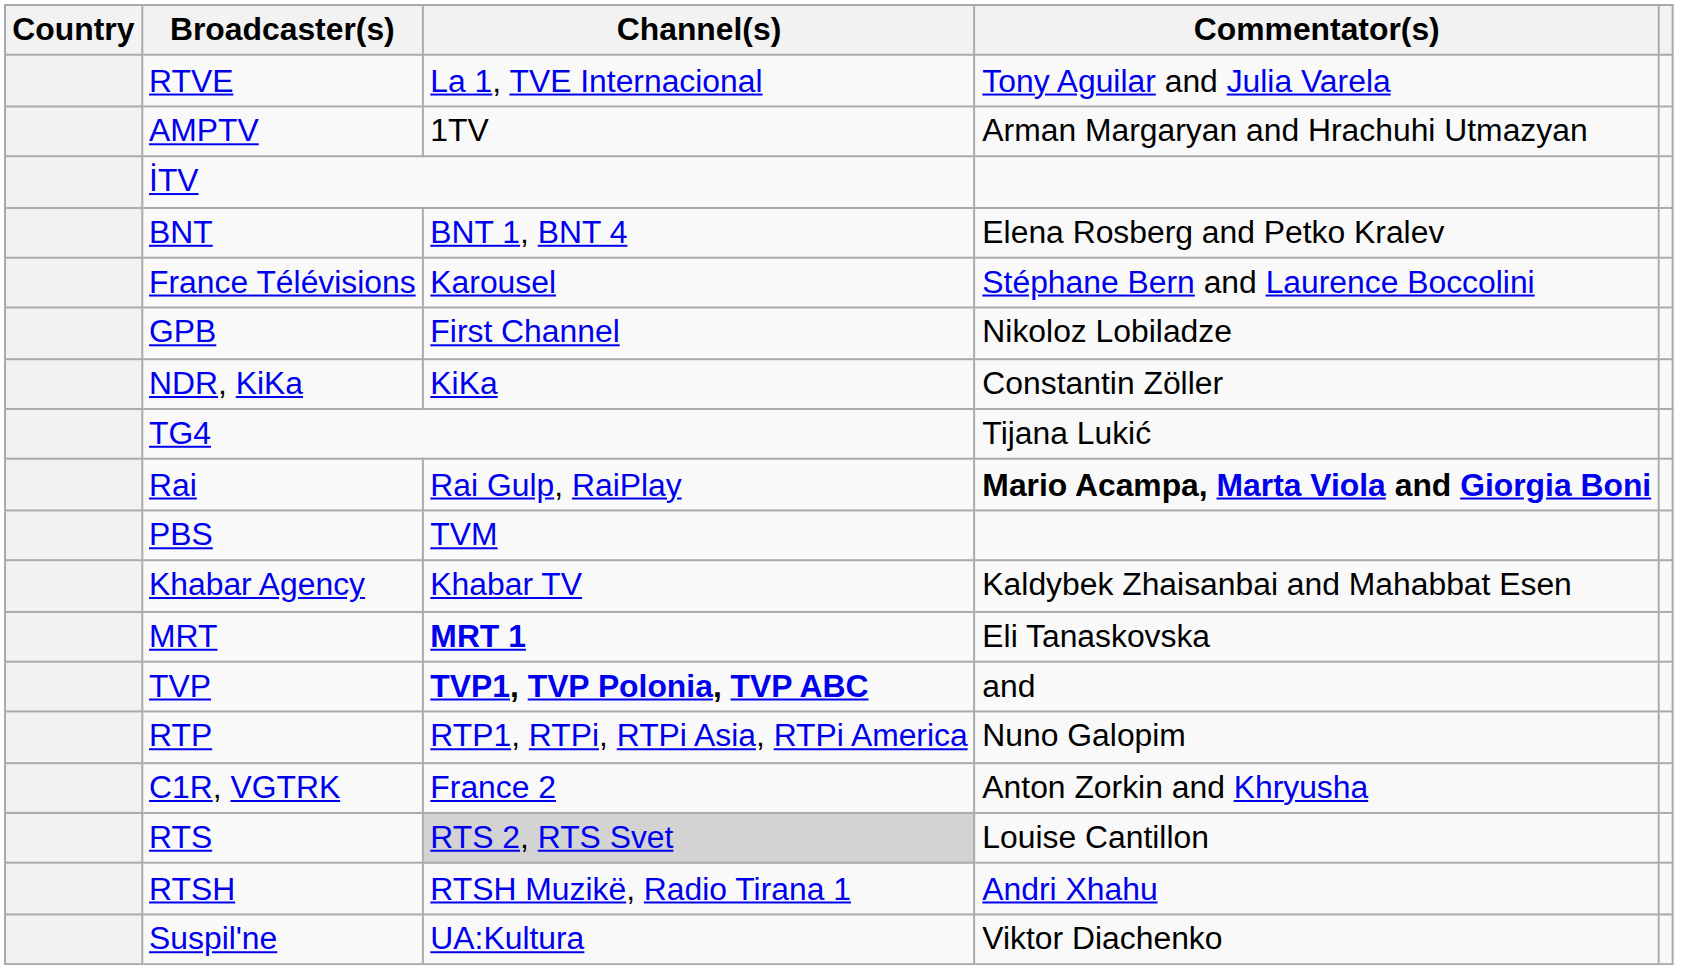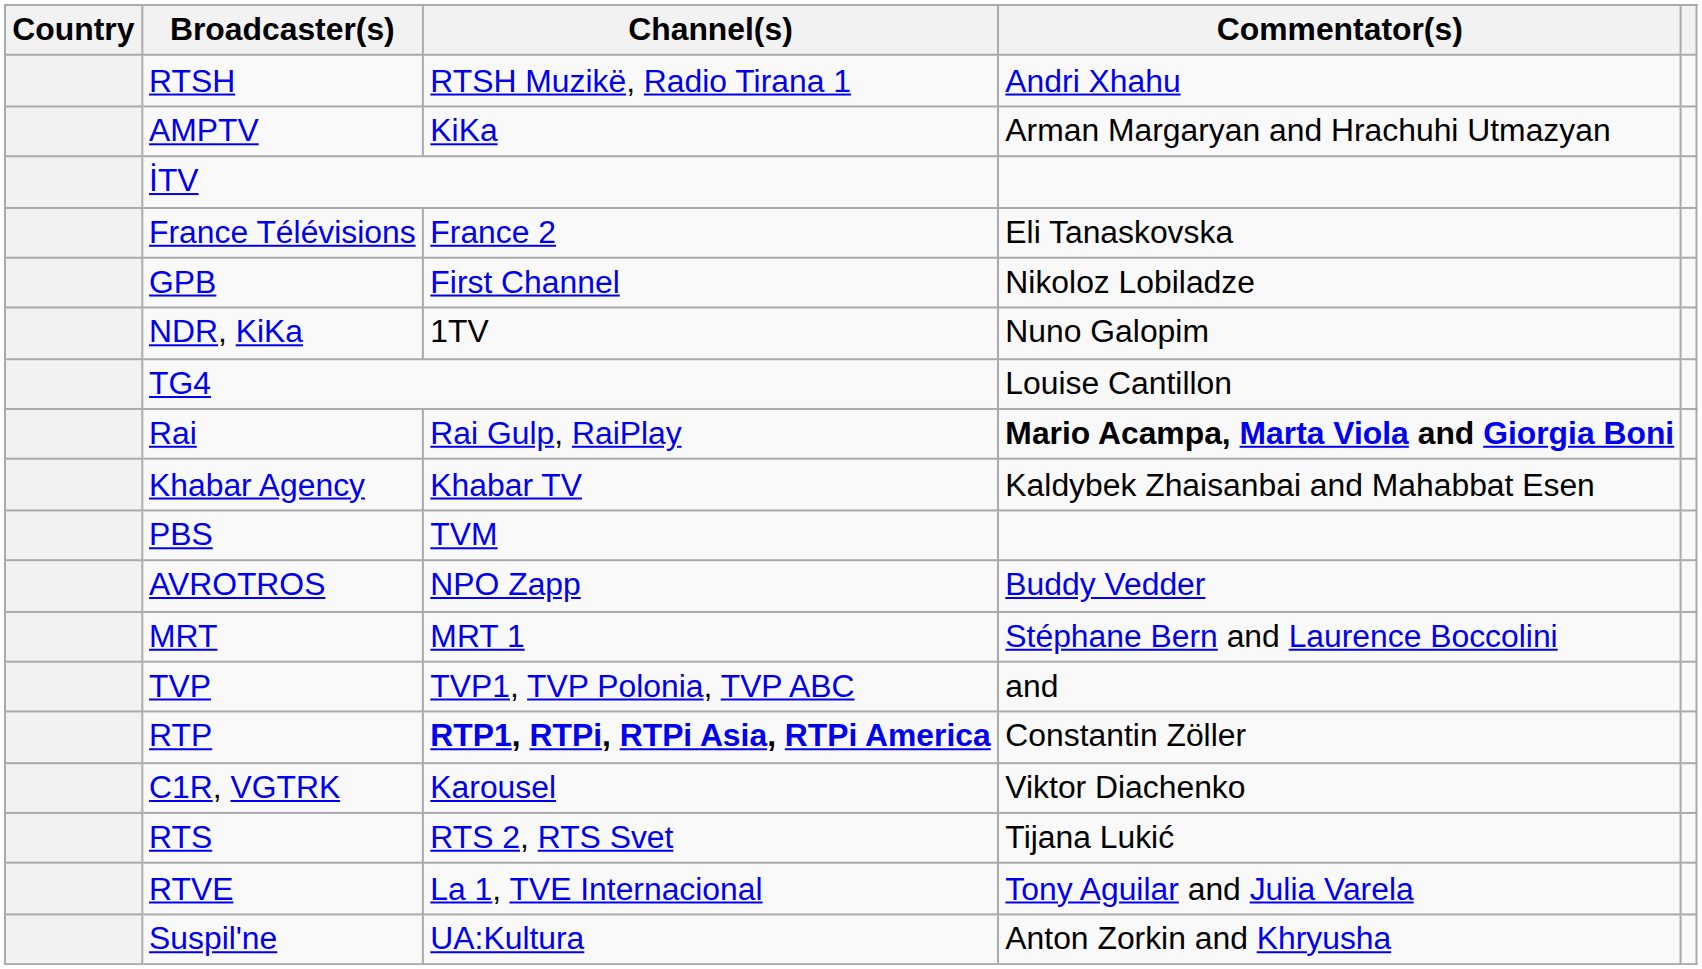 <table class="wikitable plainrowheaders">
 <tr>
 <th scope="col">Country</th>
 <th scope="col">Broadcaster(s)</th>
 <th>Channel(s)</th>
 <th scope="col">Commentator(s)</th>
 <th scope="col"></th>
 </tr>
 <tr>
 <th scope="row"></th>
-<td><a href='#'>RTVE</a></td>
-<td><a href='#'>La 1</a>, <a href='#'>TVE Internacional</a></td>
-<td><a href='#'>Tony Aguilar</a> and <a href='#'>Julia Varela</a></td>
+<td><a href='#'>RTSH</a></td>
+<td><a href='#'>RTSH Muzikë</a>, <a href='#'>Radio Tirana 1</a></td>
+<td><a href='#'>Andri Xhahu</a></td>
 <td></td>
 </tr>
 <tr>
 <th scope="row"></th>
 <td><a href='#'>AMPTV</a></td>
-<td>1TV</td>
+<td><a href='#'>KiKa</a></td>
 <td>Arman Margaryan and Hrachuhi Utmazyan</td>
 <td></td>
 </tr>
 <tr>
 <th scope="row"></th>
 <td colspan="2"><a href='#'>İTV</a></td>
 <td></td>
 <td></td>
 </tr>
 <tr>
 <th scope="row"></th>
-<td><a href='#'>BNT</a></td>
-<td><a href='#'>BNT 1</a>, <a href='#'>BNT 4</a></td>
-<td>Elena Rosberg and Petko Kralev</td>
-<td></td>
-</tr>
-<tr>
-<th scope="row"></th>
 <td><a href='#'>France Télévisions</a></td>
-<td><a href='#'>Karousel</a></td>
-<td><a href='#'>Stéphane Bern</a> and <a href='#'>Laurence Boccolini</a></td>
+<td><a href='#'>France 2</a></td>
+<td>Eli Tanaskovska</td>
 <td></td>
 </tr>
 <tr>
 <th scope="row"></th>
 <td><a href='#'>GPB</a></td>
 <td><a href='#'>First Channel</a></td>
 <td>Nikoloz Lobiladze</td>
 <td></td>
 </tr>
 <tr>
 <th scope="row"></th>
 <td><a href='#'>NDR</a>, <a href='#'>KiKa</a></td>
-<td><a href='#'>KiKa</a></td>
-<td>Constantin Zöller</td>
+<td>1TV</td>
+<td>Nuno Galopim</td>
 <td></td>
 </tr>
 <tr>
 <th scope="row"></th>
 <td colspan="2"><a href='#'>TG4</a></td>
-<td>Tijana Lukić</td>
+<td>Louise Cantillon</td>
 <td></td>
 </tr>
 <tr>
 <th scope="row"></th>
 <td><a href='#'>Rai</a></td>
 <td><a href='#'>Rai Gulp</a>, <a href='#'>RaiPlay</a></td>
 <td><strong>Mario Acampa, <a href='#'>Marta Viola</a> and <a href='#'>Giorgia Boni</a></strong></td>
 <td></td>
 </tr>
 <tr>
 <th scope="row"></th>
+<td><a href='#'>Khabar Agency</a></td>
+<td><a href='#'>Khabar TV</a></td>
+<td>Kaldybek Zhaisanbai and Mahabbat Esen</td>
+<td></td>
+</tr>
+<tr>
+<th scope="row"></th>
 <td><a href='#'>PBS</a></td>
 <td><a href='#'>TVM</a></td>
 <td></td>
 <td></td>
 </tr>
 <tr>
 <th scope="row"></th>
-<td><a href='#'>Khabar Agency</a></td>
-<td><a href='#'>Khabar TV</a></td>
-<td>Kaldybek Zhaisanbai and Mahabbat Esen</td>
+<td><a href='#'>AVROTROS</a></td>
+<td><a href='#'>NPO Zapp</a></td>
+<td><a href='#'>Buddy Vedder</a></td>
 <td></td>
 </tr>
 <tr>
 <th scope="row"></th>
 <td><a href='#'>MRT</a></td>
-<td><strong><a href='#'>MRT 1</a></strong></td>
-<td>Eli Tanaskovska</td>
+<td><a href='#'>MRT 1</a></td>
+<td><a href='#'>Stéphane Bern</a> and <a href='#'>Laurence Boccolini</a></td>
 <td></td>
 </tr>
 <tr>
 <th scope="row"></th>
 <td><a href='#'>TVP</a></td>
-<td><strong><a href='#'>TVP1</a>, <a href='#'>TVP Polonia</a>, <a href='#'>TVP ABC</a></strong></td>
+<td><a href='#'>TVP1</a>, <a href='#'>TVP Polonia</a>, <a href='#'>TVP ABC</a></td>
 <td> and </td>
 <td></td>
 </tr>
 <tr>
 <th scope="row"></th>
 <td><a href='#'>RTP</a></td>
-<td><a href='#'>RTP1</a>, <a href='#'>RTPi</a>, <a href='#'>RTPi Asia</a>, <a href='#'>RTPi America</a></td>
-<td>Nuno Galopim</td>
+<td><strong><a href='#'>RTP1</a>, <a href='#'>RTPi</a>, <a href='#'>RTPi Asia</a>, <a href='#'>RTPi America</a></strong></td>
+<td>Constantin Zöller</td>
 <td></td>
 </tr>
 <tr>
 <th scope="row"></th>
 <td><a href='#'>C1R</a>, <a href='#'>VGTRK</a></td>
-<td><a href='#'>France 2</a></td>
-<td>Anton Zorkin and <a href='#'>Khryusha</a></td>
+<td><a href='#'>Karousel</a></td>
+<td>Viktor Diachenko</td>
 <td></td>
 </tr>
 <tr>
 <th scope="row"></th>
 <td><a href='#'>RTS</a></td>
-<td style="background: lightgrey;"><a href='#'>RTS 2</a>, <a href='#'>RTS Svet</a></td>
-<td>Louise Cantillon</td>
+<td><a href='#'>RTS 2</a>, <a href='#'>RTS Svet</a></td>
+<td>Tijana Lukić</td>
 <td></td>
 </tr>
 <tr>
 <th scope="row"></th>
-<td><a href='#'>RTSH</a></td>
-<td><a href='#'>RTSH Muzikë</a>, <a href='#'>Radio Tirana 1</a></td>
-<td><a href='#'>Andri Xhahu</a></td>
+<td><a href='#'>RTVE</a></td>
+<td><a href='#'>La 1</a>, <a href='#'>TVE Internacional</a></td>
+<td><a href='#'>Tony Aguilar</a> and <a href='#'>Julia Varela</a></td>
 <td></td>
 </tr>
 <tr>
 <th scope="row"></th>
 <td><a href='#'>Suspil'ne</a></td>
 <td><a href='#'>UA:Kultura</a></td>
-<td>Viktor Diachenko</td>
+<td>Anton Zorkin and <a href='#'>Khryusha</a></td>
 <td></td>
 </tr>
 </table>
